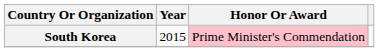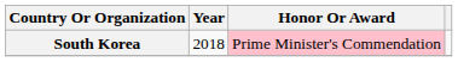 <table class="wikitable plainrowheaders sortable" style="margin-right: 0;">
 <tr>
 <th scope="col">Country Or Organization</th>
 <th scope="col">Year</th>
 <th scope="col">Honor Or Award</th>
 <th scope="col" class="unsortable"></th>
 </tr>
 <tr>
 <th scope="row">South Korea</th>
-<td style="text-align:center">2015</td>
+<td style="text-align:center">2018</td>
 <td style="background: pink;">Prime Minister's Commendation</td>
 <td></td>
 </tr>
 <tr>
 </tr>
 </table>
